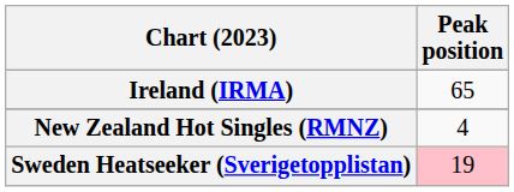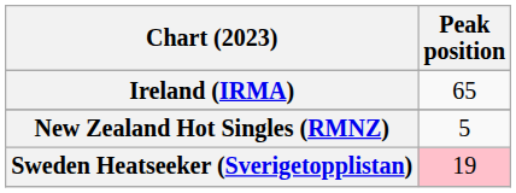 <table class="wikitable sortable plainrowheaders" style="text-align:center">
 <tr>
 <th scope="col">Chart (2023)</th>
 <th scope="col">Peak<br>position</th>
 </tr>
 <tr>
 </tr>
 <tr>
 </tr>
 <tr>
 </tr>
 <tr>
 </tr>
 <tr>
 </tr>
 <tr>
 </tr>
 <tr>
 <th scope="row">Ireland (<a href='#'>IRMA</a>)</th>
 <td>65</td>
 </tr>
 <tr>
 </tr>
 <tr>
 <th scope="row">New Zealand Hot Singles (<a href='#'>RMNZ</a>)</th>
-<td>4</td>
+<td>5</td>
 </tr>
 <tr>
 <th scope="row">Sweden Heatseeker (<a href='#'>Sverigetopplistan</a>)</th>
 <td style="background: pink;">19</td>
 </tr>
 <tr>
 </tr>
 <tr>
 </tr>
 <tr>
 </tr>
 <tr>
 </tr>
 <tr>
 </tr>
 </table>
